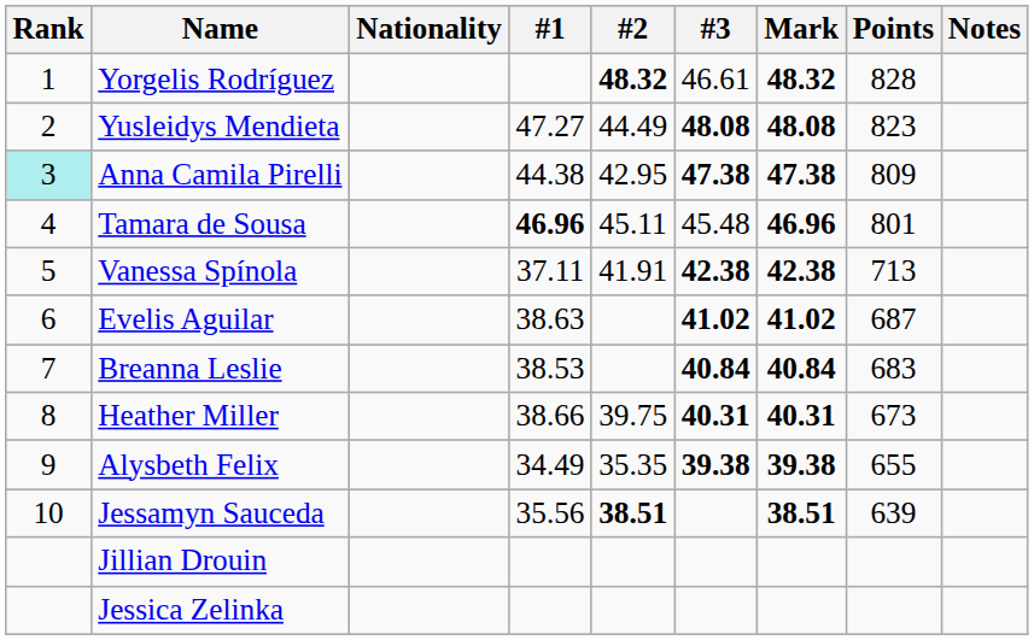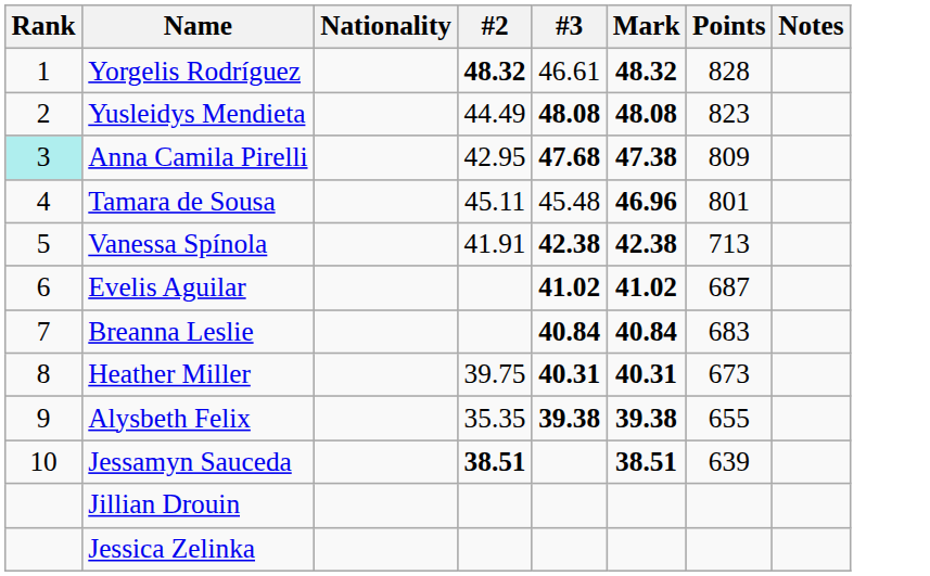 <table class="wikitable sortable" style="text-align:center">
 <tr>
 <th>Rank</th>
 <th>Name</th>
 <th>Nationality</th>
-<th>#1</th>
 <th>#2</th>
 <th>#3</th>
 <th>Mark</th>
 <th>Points</th>
 <th>Notes</th>
 </tr>
 <tr>
 <td>1</td>
 <td align=left><a href='#'>Yorgelis Rodríguez</a></td>
 <td align=left></td>
-<td></td>
 <td><strong>48.32</strong></td>
 <td>46.61</td>
 <td><strong>48.32</strong></td>
 <td>828</td>
 <td></td>
 </tr>
 <tr>
 <td>2</td>
 <td align=left><a href='#'>Yusleidys Mendieta</a></td>
 <td align=left></td>
-<td>47.27</td>
 <td>44.49</td>
 <td><strong>48.08</strong></td>
 <td><strong>48.08</strong></td>
 <td>823</td>
 <td></td>
 </tr>
 <tr>
 <td style="background: paleturquoise;">3</td>
 <td align=left><a href='#'>Anna Camila Pirelli</a></td>
 <td align=left></td>
-<td>44.38</td>
 <td>42.95</td>
-<td><strong>47.38</strong></td>
+<td><strong>47.68</strong></td>
 <td><strong>47.38</strong></td>
 <td>809</td>
 <td></td>
 </tr>
 <tr>
 <td>4</td>
 <td align=left><a href='#'>Tamara de Sousa</a></td>
 <td align=left></td>
-<td><strong>46.96</strong></td>
 <td>45.11</td>
 <td>45.48</td>
 <td><strong>46.96</strong></td>
 <td>801</td>
 <td></td>
 </tr>
 <tr>
 <td>5</td>
 <td align=left><a href='#'>Vanessa Spínola</a></td>
 <td align=left></td>
-<td>37.11</td>
 <td>41.91</td>
 <td><strong>42.38</strong></td>
 <td><strong>42.38</strong></td>
 <td>713</td>
 <td></td>
 </tr>
 <tr>
 <td>6</td>
 <td align=left><a href='#'>Evelis Aguilar</a></td>
 <td align=left></td>
-<td>38.63</td>
 <td></td>
 <td><strong>41.02</strong></td>
 <td><strong>41.02</strong></td>
 <td>687</td>
 <td></td>
 </tr>
 <tr>
 <td>7</td>
 <td align=left><a href='#'>Breanna Leslie</a></td>
 <td align=left></td>
-<td>38.53</td>
 <td></td>
 <td><strong>40.84</strong></td>
 <td><strong>40.84</strong></td>
 <td>683</td>
 <td></td>
 </tr>
 <tr>
 <td>8</td>
 <td align=left><a href='#'>Heather Miller</a></td>
 <td align=left></td>
-<td>38.66</td>
 <td>39.75</td>
 <td><strong>40.31</strong></td>
 <td><strong>40.31</strong></td>
 <td>673</td>
 <td></td>
 </tr>
 <tr>
 <td>9</td>
 <td align=left><a href='#'>Alysbeth Felix</a></td>
 <td align=left></td>
-<td>34.49</td>
 <td>35.35</td>
 <td><strong>39.38</strong></td>
 <td><strong>39.38</strong></td>
 <td>655</td>
 <td></td>
 </tr>
 <tr>
 <td>10</td>
 <td align=left><a href='#'>Jessamyn Sauceda</a></td>
 <td align=left></td>
-<td>35.56</td>
 <td><strong>38.51</strong></td>
 <td></td>
 <td><strong>38.51</strong></td>
 <td>639</td>
 <td></td>
 </tr>
 <tr>
 <td></td>
 <td align=left><a href='#'>Jillian Drouin</a></td>
 <td align=left></td>
 <td></td>
 <td></td>
-<td></td>
 <td><strong></strong></td>
 <td></td>
 <td></td>
 </tr>
 <tr>
 <td></td>
 <td align=left><a href='#'>Jessica Zelinka</a></td>
 <td align=left></td>
 <td></td>
 <td></td>
-<td></td>
 <td><strong></strong></td>
 <td></td>
 <td></td>
 </tr>
 </table>
